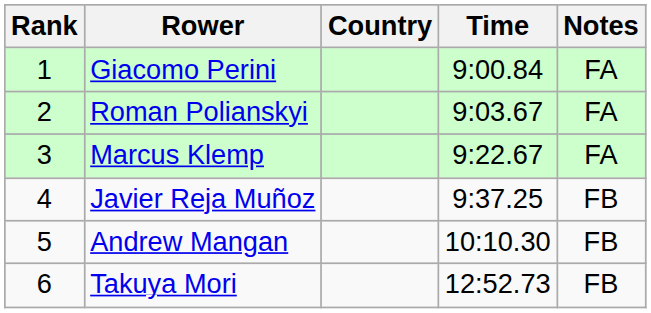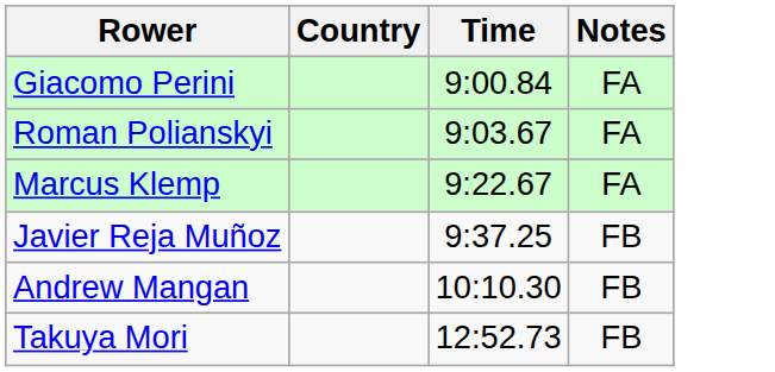 <table class="wikitable" style="text-align:center">
 <tr>
-<th>Rank</th>
 <th>Rower</th>
 <th>Country</th>
 <th>Time</th>
 <th>Notes</th>
 </tr>
 <tr bgcolor=ccffcc>
-<td>1</td>
 <td align="left"><a href='#'>Giacomo Perini</a></td>
 <td align="left"></td>
 <td>9:00.84</td>
 <td>FA</td>
 </tr>
 <tr bgcolor=ccffcc>
-<td>2</td>
 <td align="left"><a href='#'>Roman Polianskyi</a></td>
 <td align="left"></td>
 <td>9:03.67</td>
 <td>FA</td>
 </tr>
 <tr bgcolor=ccffcc>
-<td>3</td>
 <td align="left"><a href='#'>Marcus Klemp</a></td>
 <td align="left"></td>
 <td>9:22.67</td>
 <td>FA</td>
 </tr>
 <tr>
-<td>4</td>
 <td align="left"><a href='#'>Javier Reja Muñoz</a></td>
 <td align="left"></td>
 <td>9:37.25</td>
 <td>FB</td>
 </tr>
 <tr>
-<td>5</td>
 <td align="left"><a href='#'>Andrew Mangan</a></td>
 <td align="left"></td>
 <td>10:10.30</td>
 <td>FB</td>
 </tr>
 <tr>
-<td>6</td>
 <td align="left"><a href='#'>Takuya Mori</a></td>
 <td align="left"></td>
 <td>12:52.73</td>
 <td>FB</td>
 </tr>
 </table>
